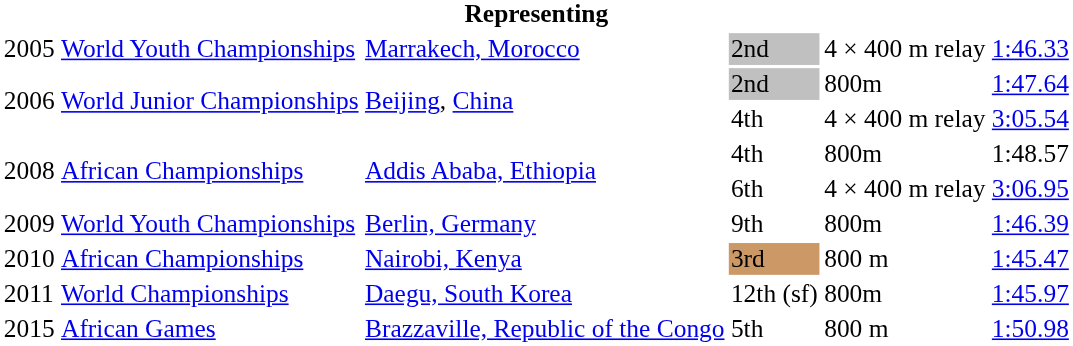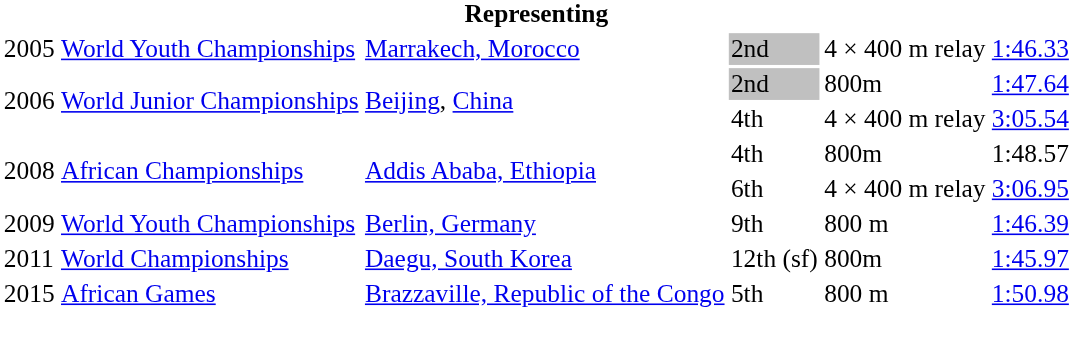 <table>
 <tr>
 <th colspan="6">Representing </th>
 </tr>
 <tr>
 <td>2005</td>
 <td><a href='#'>World Youth Championships</a></td>
 <td><a href='#'>Marrakech, Morocco</a></td>
 <td bgcolor="silver">2nd</td>
 <td>4 × 400 m relay</td>
 <td><a href='#'>1:46.33</a></td>
 </tr>
 <tr>
 <td rowspan=2>2006</td>
 <td rowspan=2><a href='#'>World Junior Championships</a></td>
 <td rowspan=2><a href='#'>Beijing</a>, <a href='#'>China</a></td>
 <td bgcolor=silver>2nd</td>
 <td>800m</td>
 <td><a href='#'>1:47.64</a></td>
 </tr>
 <tr>
 <td>4th</td>
 <td>4 × 400 m relay</td>
 <td><a href='#'>3:05.54</a></td>
 </tr>
 <tr>
 <td rowspan=2>2008</td>
 <td rowspan=2><a href='#'>African Championships</a></td>
 <td rowspan=2><a href='#'>Addis Ababa, Ethiopia</a></td>
 <td>4th</td>
 <td>800m</td>
 <td>1:48.57</td>
 </tr>
 <tr>
 <td>6th</td>
 <td>4 × 400 m relay</td>
 <td><a href='#'>3:06.95</a></td>
 </tr>
 <tr>
 <td>2009</td>
 <td><a href='#'>World Youth Championships</a></td>
 <td><a href='#'>Berlin, Germany</a></td>
 <td>9th</td>
-<td>800m</td>
+<td>800 m</td>
 <td><a href='#'>1:46.39</a></td>
-</tr>
-<tr>
-<td>2010</td>
-<td><a href='#'>African Championships</a></td>
-<td><a href='#'>Nairobi, Kenya</a></td>
-<td bgcolor="cc9966">3rd</td>
-<td>800 m</td>
-<td><a href='#'>1:45.47</a></td>
 </tr>
 <tr>
 <td>2011</td>
 <td><a href='#'>World Championships</a></td>
 <td><a href='#'>Daegu, South Korea</a></td>
 <td>12th (sf)</td>
 <td>800m</td>
 <td><a href='#'>1:45.97</a></td>
 </tr>
 <tr>
 <td>2015</td>
 <td><a href='#'>African Games</a></td>
 <td><a href='#'>Brazzaville, Republic of the Congo</a></td>
 <td>5th</td>
 <td>800 m</td>
 <td><a href='#'>1:50.98</a></td>
 </tr>
 </table>
